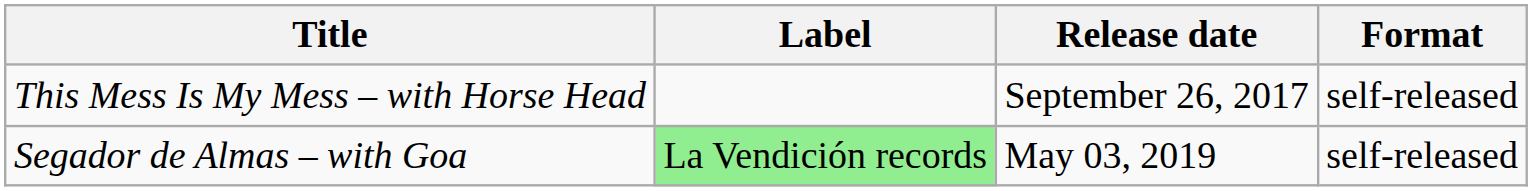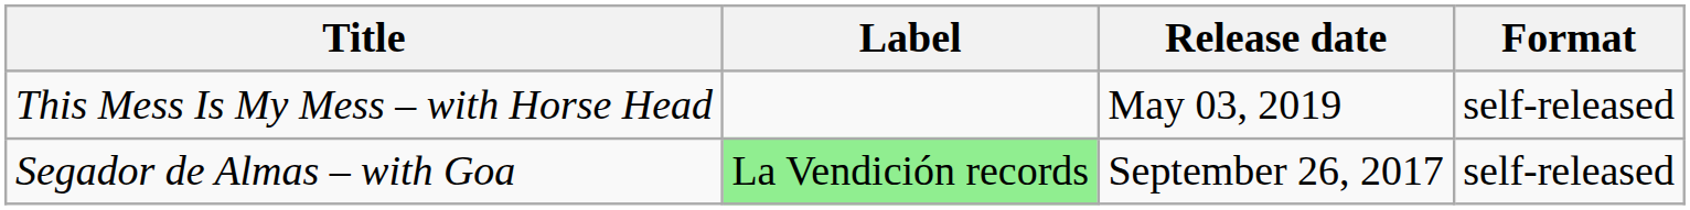 <table class="wikitable sortable">
 <tr>
 <th>Title</th>
 <th>Label</th>
 <th>Release date</th>
 <th>Format</th>
 </tr>
 <tr>
 <td><em>This Mess Is My Mess – with Horse Head</em></td>
 <td></td>
-<td>September 26, 2017</td>
+<td>May 03, 2019</td>
 <td>self-released</td>
 </tr>
 <tr>
 <td><em>Segador de Almas – with Goa</em></td>
 <td style="background: lightgreen;">La Vendición records</td>
-<td>May 03, 2019</td>
+<td>September 26, 2017</td>
 <td>self-released</td>
 </tr>
 </table>
